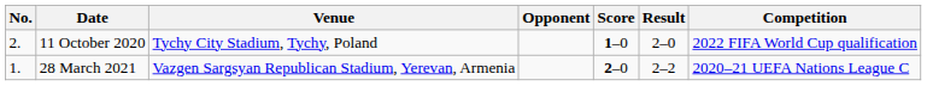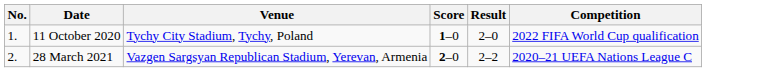 <table class="wikitable">
 <tr>
 <th>No.</th>
 <th>Date</th>
 <th>Venue</th>
-<th>Opponent</th>
 <th>Score</th>
 <th>Result</th>
 <th>Competition</th>
 </tr>
 <tr>
-<td>2.</td>
+<td>1.</td>
 <td>11 October 2020</td>
 <td><a href='#'>Tychy City Stadium</a>, <a href='#'>Tychy</a>, Poland</td>
-<td></td>
 <td align=center><strong>1</strong>–0</td>
 <td align=center>2–0</td>
 <td><a href='#'>2022 FIFA World Cup qualification</a></td>
 </tr>
 <tr>
-<td>1.</td>
+<td>2.</td>
 <td>28 March 2021</td>
 <td><a href='#'>Vazgen Sargsyan Republican Stadium</a>, <a href='#'>Yerevan</a>, Armenia</td>
-<td></td>
 <td align=center><strong>2</strong>–0</td>
 <td align=center>2–2</td>
 <td><a href='#'>2020–21 UEFA Nations League C</a></td>
 </tr>
 </table>
